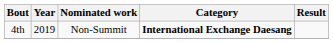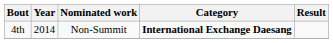 <table class="wikitable sortable">
 <tr>
 <th>Bout</th>
 <th>Year</th>
 <th>Nominated work</th>
 <th>Category</th>
 <th>Result</th>
 </tr>
 <tr>
 <td align="center">4th</td>
-<td align="center">2019</td>
+<td align="center">2014</td>
 <td align="center">Non-Summit</td>
 <td><strong>International Exchange Daesang</strong></td>
 <td></td>
 </tr>
 <tr>
 </tr>
 </table>
